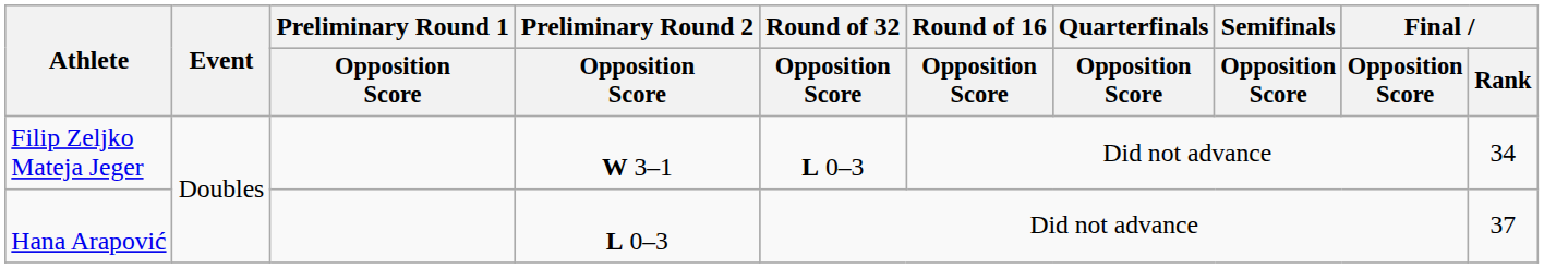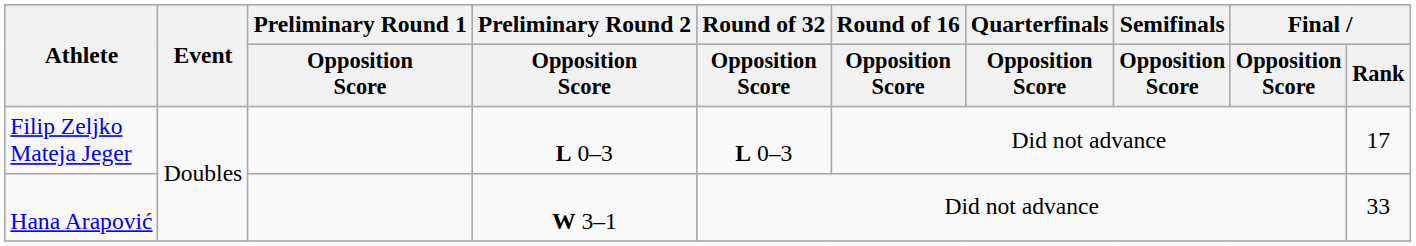 <table class=wikitable style=font-size:90%;text-align:center>
 <tr>
 <th rowspan=2>Athlete</th>
 <th rowspan=2>Event</th>
 <th>Preliminary Round 1</th>
 <th>Preliminary Round 2</th>
 <th>Round of 32</th>
 <th>Round of 16</th>
 <th>Quarterfinals</th>
 <th>Semifinals</th>
 <th colspan=2>Final / </th>
 </tr>
 <tr style=font-size:95%>
 <th>Opposition<br>Score</th>
 <th>Opposition<br>Score</th>
 <th>Opposition<br>Score</th>
 <th>Opposition<br>Score</th>
 <th>Opposition<br>Score</th>
 <th>Opposition<br>Score</th>
 <th>Opposition<br>Score</th>
 <th>Rank</th>
 </tr>
 <tr>
 <td align=left><a href='#'>Filip Zeljko</a><br><a href='#'>Mateja Jeger</a></td>
 <td align=left rowspan=2>Doubles</td>
 <td></td>
-<td><br><strong>W</strong> 3–1</td>
+<td><br><strong>L</strong> 0–3</td>
 <td><br><strong>L</strong> 0–3</td>
 <td colspan=4>Did not advance</td>
-<td>34</td>
+<td>17</td>
 </tr>
 <tr>
 <td align=left><br><a href='#'>Hana Arapović</a></td>
 <td></td>
-<td><br><strong>L</strong> 0–3</td>
+<td><br><strong>W</strong> 3–1</td>
 <td colspan=5>Did not advance</td>
-<td>37</td>
+<td>33</td>
 </tr>
 </table>
